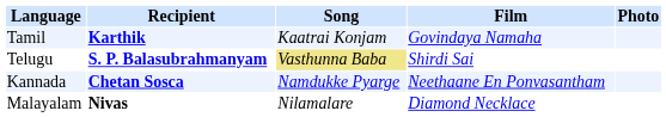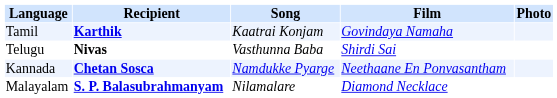 <table cellspacing="1" cellpadding="1" border="0" style="width:50%;">
 <tr style="background:#d1e4fd;">
 <th>Language</th>
 <th>Recipient</th>
 <th>Song</th>
 <th>Film</th>
 <th>Photo</th>
 </tr>
 <tr style="background:#edf3fe;">
 <td>Tamil</td>
 <td><strong><a href='#'>Karthik</a></strong></td>
 <td><em>Kaatrai Konjam</em></td>
 <td><em><a href='#'>Govindaya Namaha</a></em></td>
 <td></td>
 </tr>
 <tr>
 <td>Telugu</td>
-<td><strong><a href='#'>S. P. Balasubrahmanyam</a></strong></td>
-<td style="background: khaki;"><em>Vasthunna Baba</em></td>
+<td><strong>Nivas</strong></td>
+<td><em>Vasthunna Baba</em></td>
 <td><em><a href='#'>Shirdi Sai</a></em></td>
 <td></td>
 </tr>
 <tr style="background:#edf3fe;">
 <td>Kannada</td>
 <td><strong><a href='#'>Chetan Sosca</a></strong></td>
 <td><em><a href='#'>Namdukke Pyarge</a></em></td>
 <td><em><a href='#'>Neethaane En Ponvasantham</a></em></td>
 <td></td>
 </tr>
 <tr>
 <td>Malayalam</td>
-<td><strong>Nivas</strong></td>
+<td><strong><a href='#'>S. P. Balasubrahmanyam</a></strong></td>
 <td><em>Nilamalare</em></td>
 <td><em><a href='#'>Diamond Necklace</a></em></td>
 <td></td>
 </tr>
 </table>
